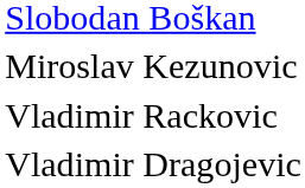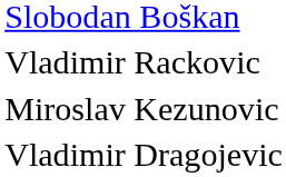 <table>
 <tr>
 <th></th>
 <td> <a href='#'>Slobodan Boškan</a></td>
 </tr>
 <tr>
 <th></th>
-<td>Miroslav Kezunovic</td>
+<td>Vladimir Rackovic</td>
 </tr>
 <tr>
 <th></th>
-<td>Vladimir Rackovic</td>
+<td>Miroslav Kezunovic</td>
 </tr>
 <tr>
 <th></th>
 <td>Vladimir Dragojevic</td>
 </tr>
 </table>
